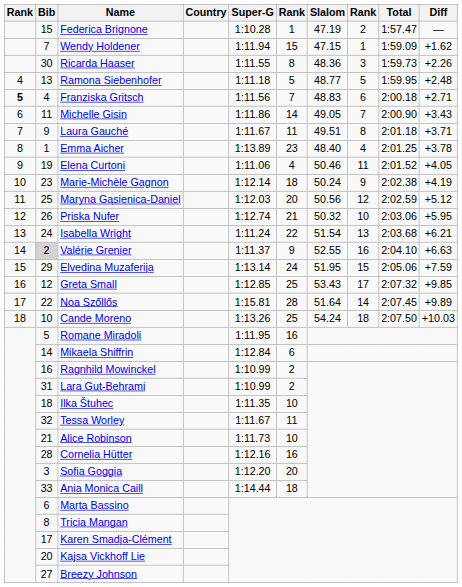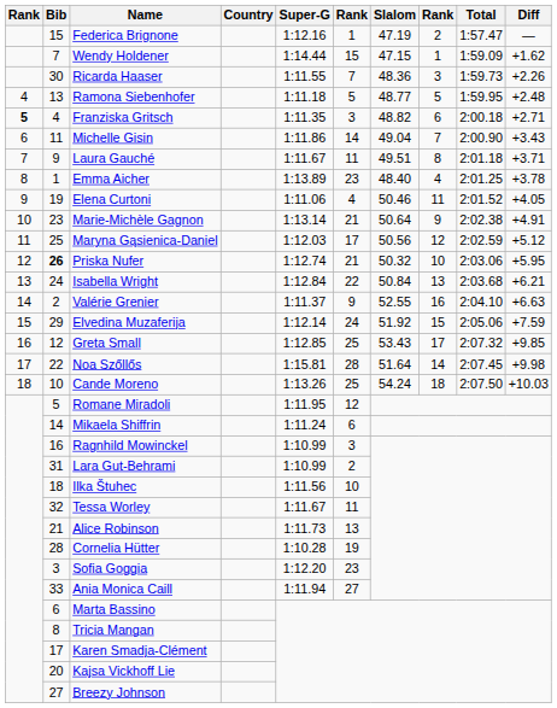 <table class="wikitable sortable" style="text-align:center">
 <tr>
 <th>Rank</th>
 <th>Bib</th>
 <th>Name</th>
 <th>Country</th>
 <th>Super-G</th>
 <th>Rank</th>
 <th>Slalom</th>
 <th>Rank</th>
 <th>Total</th>
 <th>Diff</th>
 </tr>
 <tr>
 <td></td>
 <td>15</td>
 <td align=left><a href='#'>Federica Brignone</a></td>
 <td align=left></td>
-<td>1:10.28</td>
+<td>1:12.16</td>
 <td>1</td>
 <td>47.19</td>
 <td>2</td>
 <td>1:57.47</td>
 <td>—</td>
 </tr>
 <tr>
 <td></td>
 <td>7</td>
 <td align=left><a href='#'>Wendy Holdener</a></td>
 <td align=left></td>
-<td>1:11.94</td>
+<td>1:14.44</td>
 <td>15</td>
 <td>47.15</td>
 <td>1</td>
 <td>1:59.09</td>
 <td>+1.62</td>
 </tr>
 <tr>
 <td></td>
 <td>30</td>
 <td align=left><a href='#'>Ricarda Haaser</a></td>
 <td align=left></td>
 <td>1:11.55</td>
-<td>8</td>
+<td>7</td>
 <td>48.36</td>
 <td>3</td>
 <td>1:59.73</td>
 <td>+2.26</td>
 </tr>
 <tr>
 <td>4</td>
 <td>13</td>
 <td align=left><a href='#'>Ramona Siebenhofer</a></td>
 <td align=left></td>
 <td>1:11.18</td>
 <td>5</td>
 <td>48.77</td>
 <td>5</td>
 <td>1:59.95</td>
 <td>+2.48</td>
 </tr>
 <tr>
 <td><strong>5</strong></td>
 <td>4</td>
 <td align=left><a href='#'>Franziska Gritsch</a></td>
 <td align=left></td>
-<td>1:11.56</td>
-<td>7</td>
-<td>48.83</td>
+<td>1:11.35</td>
+<td>3</td>
+<td>48.82</td>
 <td>6</td>
 <td>2:00.18</td>
 <td>+2.71</td>
 </tr>
 <tr>
 <td>6</td>
 <td>11</td>
 <td align=left><a href='#'>Michelle Gisin</a></td>
 <td align=left></td>
 <td>1:11.86</td>
 <td>14</td>
-<td>49.05</td>
+<td>49.04</td>
 <td>7</td>
 <td>2:00.90</td>
 <td>+3.43</td>
 </tr>
 <tr>
 <td>7</td>
 <td>9</td>
 <td align=left><a href='#'>Laura Gauché</a></td>
 <td align=left></td>
 <td>1:11.67</td>
 <td>11</td>
 <td>49.51</td>
 <td>8</td>
 <td>2:01.18</td>
 <td>+3.71</td>
 </tr>
 <tr>
 <td>8</td>
 <td>1</td>
 <td align=left><a href='#'>Emma Aicher</a></td>
 <td align=left></td>
 <td>1:13.89</td>
 <td>23</td>
 <td>48.40</td>
 <td>4</td>
 <td>2:01.25</td>
 <td>+3.78</td>
 </tr>
 <tr>
 <td>9</td>
 <td>19</td>
 <td align=left><a href='#'>Elena Curtoni</a></td>
 <td align=left></td>
 <td>1:11.06</td>
 <td>4</td>
 <td>50.46</td>
 <td>11</td>
 <td>2:01.52</td>
 <td>+4.05</td>
 </tr>
 <tr>
 <td>10</td>
 <td>23</td>
 <td align=left><a href='#'>Marie-Michèle Gagnon</a></td>
 <td align=left></td>
-<td>1:12.14</td>
-<td>18</td>
-<td>50.24</td>
+<td>1:13.14</td>
+<td>21</td>
+<td>50.64</td>
 <td>9</td>
 <td>2:02.38</td>
-<td>+4.19</td>
+<td>+4.91</td>
 </tr>
 <tr>
 <td>11</td>
 <td>25</td>
 <td align=left><a href='#'>Maryna Gąsienica-Daniel</a></td>
 <td align=left></td>
 <td>1:12.03</td>
-<td>20</td>
+<td>17</td>
 <td>50.56</td>
 <td>12</td>
 <td>2:02.59</td>
 <td>+5.12</td>
 </tr>
 <tr>
 <td>12</td>
-<td>26</td>
+<td><strong>26</strong></td>
 <td align=left><a href='#'>Priska Nufer</a></td>
 <td align=left></td>
 <td>1:12.74</td>
 <td>21</td>
 <td>50.32</td>
 <td>10</td>
 <td>2:03.06</td>
 <td>+5.95</td>
 </tr>
 <tr>
 <td>13</td>
 <td>24</td>
 <td align=left><a href='#'>Isabella Wright</a></td>
 <td align=left></td>
-<td>1:11.24</td>
+<td>1:12.84</td>
 <td>22</td>
-<td>51.54</td>
+<td>50.84</td>
 <td>13</td>
 <td>2:03.68</td>
 <td>+6.21</td>
 </tr>
 <tr>
 <td>14</td>
-<td style="background: lightgrey;">2</td>
+<td>2</td>
 <td align=left><a href='#'>Valérie Grenier</a></td>
 <td align=left></td>
 <td>1:11.37</td>
 <td>9</td>
 <td>52.55</td>
 <td>16</td>
 <td>2:04.10</td>
 <td>+6.63</td>
 </tr>
 <tr>
 <td>15</td>
 <td>29</td>
 <td align=left><a href='#'>Elvedina Muzaferija</a></td>
 <td align=left></td>
-<td>1:13.14</td>
+<td>1:12.14</td>
 <td>24</td>
-<td>51.95</td>
+<td>51.92</td>
 <td>15</td>
 <td>2:05.06</td>
 <td>+7.59</td>
 </tr>
 <tr>
 <td>16</td>
 <td>12</td>
 <td align=left><a href='#'>Greta Small</a></td>
 <td align=left></td>
 <td>1:12.85</td>
 <td>25</td>
 <td>53.43</td>
 <td>17</td>
 <td>2:07.32</td>
 <td>+9.85</td>
 </tr>
 <tr>
 <td>17</td>
 <td>22</td>
 <td align=left><a href='#'>Noa Szőllős</a></td>
 <td align=left></td>
 <td>1:15.81</td>
 <td>28</td>
 <td>51.64</td>
 <td>14</td>
 <td>2:07.45</td>
-<td>+9.89</td>
+<td>+9.98</td>
 </tr>
 <tr>
 <td>18</td>
 <td>10</td>
 <td align=left><a href='#'>Cande Moreno</a></td>
 <td align="left"></td>
 <td>1:13.26</td>
 <td>25</td>
 <td>54.24</td>
 <td>18</td>
 <td>2:07.50</td>
 <td>+10.03</td>
 </tr>
 <tr>
 <td rowspan=15></td>
 <td>5</td>
 <td align=left><a href='#'>Romane Miradoli</a></td>
 <td align=left></td>
 <td>1:11.95</td>
-<td>16</td>
+<td>12</td>
 <td colspan=4></td>
 </tr>
 <tr>
 <td>14</td>
 <td align=left><a href='#'>Mikaela Shiffrin</a></td>
 <td align=left></td>
-<td>1:12.84</td>
+<td>1:11.24</td>
 <td>6</td>
 <td colspan=4></td>
 </tr>
 <tr>
 <td>16</td>
 <td align=left><a href='#'>Ragnhild Mowinckel</a></td>
 <td align=left></td>
 <td>1:10.99</td>
-<td>2</td>
+<td>3</td>
 <td colspan=4 rowspan=8></td>
 </tr>
 <tr>
 <td>31</td>
 <td align=left><a href='#'>Lara Gut-Behrami</a></td>
 <td align=left></td>
 <td>1:10.99</td>
 <td>2</td>
 </tr>
 <tr>
 <td>18</td>
 <td align=left><a href='#'>Ilka Štuhec</a></td>
 <td align=left></td>
-<td>1:11.35</td>
+<td>1:11.56</td>
 <td>10</td>
 </tr>
 <tr>
 <td>32</td>
 <td align=left><a href='#'>Tessa Worley</a></td>
 <td align=left></td>
 <td>1:11.67</td>
 <td>11</td>
 </tr>
 <tr>
 <td>21</td>
 <td align=left><a href='#'>Alice Robinson</a></td>
 <td align=left></td>
 <td>1:11.73</td>
-<td>10</td>
+<td>13</td>
 </tr>
 <tr>
 <td>28</td>
 <td align=left><a href='#'>Cornelia Hütter</a></td>
 <td align=left></td>
-<td>1:12.16</td>
-<td>16</td>
+<td>1:10.28</td>
+<td>19</td>
 </tr>
 <tr>
 <td>3</td>
 <td align=left><a href='#'>Sofia Goggia</a></td>
 <td align=left></td>
 <td>1:12.20</td>
-<td>20</td>
+<td>23</td>
 </tr>
 <tr>
 <td>33</td>
 <td align=left><a href='#'>Ania Monica Caill</a></td>
 <td align=left></td>
-<td>1:14.44</td>
-<td>18</td>
+<td>1:11.94</td>
+<td>27</td>
 </tr>
 <tr>
 <td>6</td>
 <td align=left><a href='#'>Marta Bassino</a></td>
 <td align=left></td>
 <td colspan=6 rowspan=5></td>
 </tr>
 <tr>
 <td>8</td>
 <td align=left><a href='#'>Tricia Mangan</a></td>
 <td align=left></td>
 </tr>
 <tr>
 <td>17</td>
 <td align=left><a href='#'>Karen Smadja-Clément</a></td>
 <td align=left></td>
 </tr>
 <tr>
 <td>20</td>
 <td align=left><a href='#'>Kajsa Vickhoff Lie</a></td>
 <td align=left></td>
 </tr>
 <tr>
 <td>27</td>
 <td align=left><a href='#'>Breezy Johnson</a></td>
 <td align=left></td>
 </tr>
 </table>
